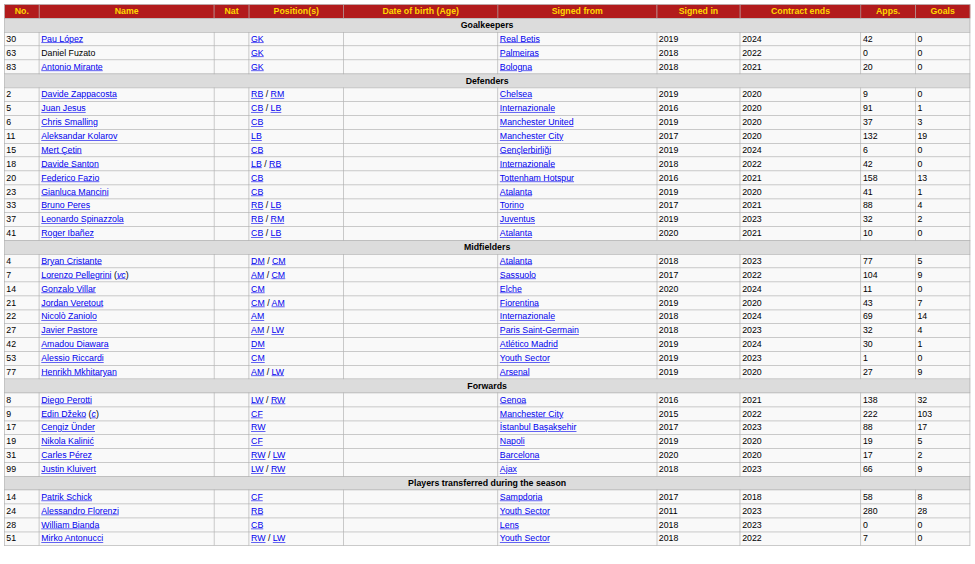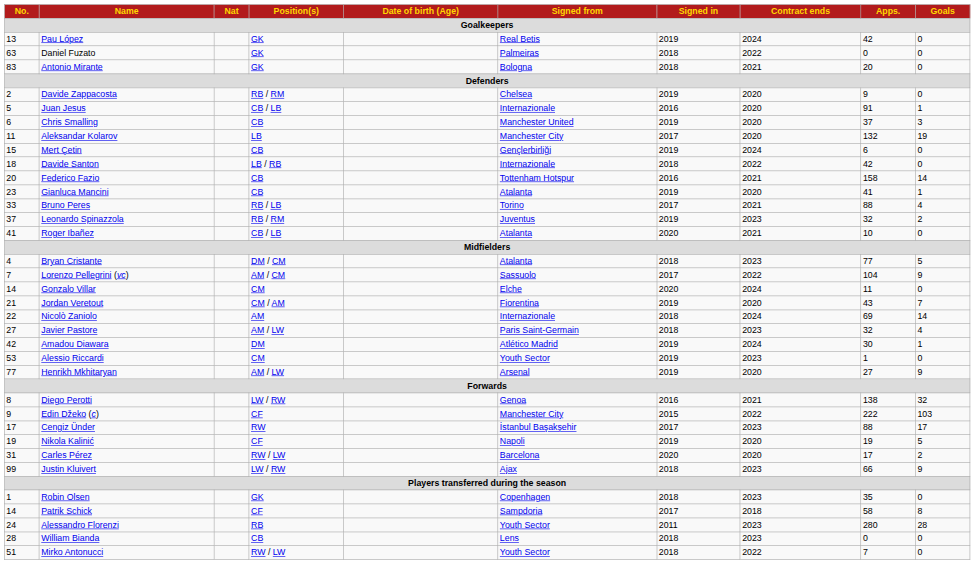 <table class="wikitable" style="text-align:left; font-size:90%; width:100%;">
 <tr>
 <th style="background:#B21B1C; color:#FFD700; text-align:center;">No.</th>
 <th style="background:#B21B1C; color:#FFD700; text-align:center;">Name</th>
 <th style="background:#B21B1C; color:#FFD700; text-align:center;">Nat</th>
 <th style="background:#B21B1C; color:#FFD700; text-align:center;">Position(s)</th>
 <th style="background:#B21B1C; color:#FFD700; text-align:center;">Date of birth (Age)</th>
 <th style="background:#B21B1C; color:#FFD700; text-align:center;">Signed from</th>
 <th style="background:#B21B1C; color:#FFD700; text-align:center;">Signed in</th>
 <th style="background:#B21B1C; color:#FFD700; text-align:center;">Contract ends</th>
 <th style="background:#B21B1C; color:#FFD700; text-align:center;">Apps.</th>
 <th style="background:#B21B1C; color:#FFD700; text-align:center;">Goals</th>
 </tr>
 <tr>
 <th colspan=10 style="background:#DCDCDC; text-align:center;">Goalkeepers</th>
 </tr>
 <tr>
-<td>30</td>
+<td>13</td>
 <td><a href='#'>Pau López</a></td>
 <td></td>
 <td><a href='#'>GK</a></td>
 <td></td>
 <td> <a href='#'>Real Betis</a></td>
 <td>2019</td>
 <td>2024</td>
 <td>42</td>
 <td>0</td>
 </tr>
 <tr>
 <td>63</td>
 <td>Daniel Fuzato</td>
 <td></td>
 <td><a href='#'>GK</a></td>
 <td></td>
 <td> <a href='#'>Palmeiras</a></td>
 <td>2018</td>
 <td>2022</td>
 <td>0</td>
 <td>0</td>
 </tr>
 <tr>
 <td>83</td>
 <td><a href='#'>Antonio Mirante</a></td>
 <td></td>
 <td><a href='#'>GK</a></td>
 <td></td>
 <td> <a href='#'>Bologna</a></td>
 <td>2018</td>
 <td>2021</td>
 <td>20</td>
 <td>0</td>
 </tr>
 <tr>
 <th colspan=10 style="background:#DCDCDC; text-align:center;">Defenders</th>
 </tr>
 <tr>
 <td>2</td>
 <td><a href='#'>Davide Zappacosta</a></td>
 <td></td>
 <td><a href='#'>RB</a> / <a href='#'>RM</a></td>
 <td></td>
 <td> <a href='#'>Chelsea</a></td>
 <td>2019</td>
 <td>2020</td>
 <td>9</td>
 <td>0</td>
 </tr>
 <tr>
 <td>5</td>
 <td><a href='#'>Juan Jesus</a></td>
 <td></td>
 <td><a href='#'>CB</a> / <a href='#'>LB</a></td>
 <td></td>
 <td> <a href='#'>Internazionale</a></td>
 <td>2016</td>
 <td>2020</td>
 <td>91</td>
 <td>1</td>
 </tr>
 <tr>
 <td>6</td>
 <td><a href='#'>Chris Smalling</a></td>
 <td></td>
 <td><a href='#'>CB</a></td>
 <td></td>
 <td> <a href='#'>Manchester United</a></td>
 <td>2019</td>
 <td>2020</td>
 <td>37</td>
 <td>3</td>
 </tr>
 <tr>
 <td>11</td>
 <td><a href='#'>Aleksandar Kolarov</a></td>
 <td></td>
 <td><a href='#'>LB</a></td>
 <td></td>
 <td> <a href='#'>Manchester City</a></td>
 <td>2017</td>
 <td>2020</td>
 <td>132</td>
 <td>19</td>
 </tr>
 <tr>
 <td>15</td>
 <td><a href='#'>Mert Çetin</a></td>
 <td></td>
 <td><a href='#'>CB</a></td>
 <td></td>
 <td> <a href='#'>Gençlerbirliği</a></td>
 <td>2019</td>
 <td>2024</td>
 <td>6</td>
 <td>0</td>
 </tr>
 <tr>
 <td>18</td>
 <td><a href='#'>Davide Santon</a></td>
 <td></td>
 <td><a href='#'>LB</a> / <a href='#'>RB</a></td>
 <td></td>
 <td> <a href='#'>Internazionale</a></td>
 <td>2018</td>
 <td>2022</td>
 <td>42</td>
 <td>0</td>
 </tr>
 <tr>
 <td>20</td>
 <td><a href='#'>Federico Fazio</a></td>
 <td></td>
 <td><a href='#'>CB</a></td>
 <td></td>
 <td> <a href='#'>Tottenham Hotspur</a></td>
 <td>2016</td>
 <td>2021</td>
 <td>158</td>
-<td>13</td>
+<td>14</td>
 </tr>
 <tr>
 <td>23</td>
 <td><a href='#'>Gianluca Mancini</a></td>
 <td></td>
 <td><a href='#'>CB</a></td>
 <td></td>
 <td> <a href='#'>Atalanta</a></td>
 <td>2019</td>
 <td>2020</td>
 <td>41</td>
 <td>1</td>
 </tr>
 <tr>
 <td>33</td>
 <td><a href='#'>Bruno Peres</a></td>
 <td></td>
 <td><a href='#'>RB</a> / <a href='#'>LB</a></td>
 <td></td>
 <td> <a href='#'>Torino</a></td>
 <td>2017</td>
 <td>2021</td>
 <td>88</td>
 <td>4</td>
 </tr>
 <tr>
 <td>37</td>
 <td><a href='#'>Leonardo Spinazzola</a></td>
 <td></td>
 <td><a href='#'>RB</a> / <a href='#'>RM</a></td>
 <td></td>
 <td> <a href='#'>Juventus</a></td>
 <td>2019</td>
 <td>2023</td>
 <td>32</td>
 <td>2</td>
 </tr>
 <tr>
 <td>41</td>
 <td><a href='#'>Roger Ibañez</a></td>
 <td></td>
 <td><a href='#'>CB</a> / <a href='#'>LB</a></td>
 <td></td>
 <td> <a href='#'>Atalanta</a></td>
 <td>2020</td>
 <td>2021</td>
 <td>10</td>
 <td>0</td>
 </tr>
 <tr>
 <th colspan=10 style="background:#DCDCDC; text-align:center;">Midfielders</th>
 </tr>
 <tr>
 <td>4</td>
 <td><a href='#'>Bryan Cristante</a></td>
 <td></td>
 <td><a href='#'>DM</a> / <a href='#'>CM</a></td>
 <td></td>
 <td> <a href='#'>Atalanta</a></td>
 <td>2018</td>
 <td>2023</td>
 <td>77</td>
 <td>5</td>
 </tr>
 <tr>
 <td>7</td>
 <td><a href='#'>Lorenzo Pellegrini</a> (<em><a href='#'>vc</a></em>)</td>
 <td></td>
 <td><a href='#'>AM</a> / <a href='#'>CM</a></td>
 <td></td>
 <td> <a href='#'>Sassuolo</a></td>
 <td>2017</td>
 <td>2022</td>
 <td>104</td>
 <td>9</td>
 </tr>
 <tr>
 <td>14</td>
 <td><a href='#'>Gonzalo Villar</a></td>
 <td></td>
 <td><a href='#'>CM</a></td>
 <td></td>
 <td> <a href='#'>Elche</a></td>
 <td>2020</td>
 <td>2024</td>
 <td>11</td>
 <td>0</td>
 </tr>
 <tr>
 <td>21</td>
 <td><a href='#'>Jordan Veretout</a></td>
 <td></td>
 <td><a href='#'>CM</a> / <a href='#'>AM</a></td>
 <td></td>
 <td> <a href='#'>Fiorentina</a></td>
 <td>2019</td>
 <td>2020</td>
 <td>43</td>
 <td>7</td>
 </tr>
 <tr>
 <td>22</td>
 <td><a href='#'>Nicolò Zaniolo</a></td>
 <td></td>
 <td><a href='#'>AM</a></td>
 <td></td>
 <td> <a href='#'>Internazionale</a></td>
 <td>2018</td>
 <td>2024</td>
 <td>69</td>
 <td>14</td>
 </tr>
 <tr>
 <td>27</td>
 <td><a href='#'>Javier Pastore</a></td>
 <td></td>
 <td><a href='#'>AM</a> / <a href='#'>LW</a></td>
 <td></td>
 <td> <a href='#'>Paris Saint-Germain</a></td>
 <td>2018</td>
 <td>2023</td>
 <td>32</td>
 <td>4</td>
 </tr>
 <tr>
 <td>42</td>
 <td><a href='#'>Amadou Diawara</a></td>
 <td></td>
 <td><a href='#'>DM</a></td>
 <td></td>
 <td> <a href='#'>Atlético Madrid</a></td>
 <td>2019</td>
 <td>2024</td>
 <td>30</td>
 <td>1</td>
 </tr>
 <tr>
 <td>53</td>
 <td><a href='#'>Alessio Riccardi</a></td>
 <td></td>
 <td><a href='#'>CM</a></td>
 <td></td>
 <td> <a href='#'>Youth Sector</a></td>
 <td>2019</td>
 <td>2023</td>
 <td>1</td>
 <td>0</td>
 </tr>
 <tr>
 <td>77</td>
 <td><a href='#'>Henrikh Mkhitaryan</a></td>
 <td></td>
 <td><a href='#'>AM</a> / <a href='#'>LW</a></td>
 <td></td>
 <td> <a href='#'>Arsenal</a></td>
 <td>2019</td>
 <td>2020</td>
 <td>27</td>
 <td>9</td>
 </tr>
 <tr>
 <th colspan=10 style="background:#DCDCDC; text-align:center;">Forwards</th>
 </tr>
 <tr>
 <td>8</td>
 <td><a href='#'>Diego Perotti</a></td>
 <td></td>
 <td><a href='#'>LW</a> / <a href='#'>RW</a></td>
 <td></td>
 <td> <a href='#'>Genoa</a></td>
 <td>2016</td>
 <td>2021</td>
 <td>138</td>
 <td>32</td>
 </tr>
 <tr>
 <td>9</td>
 <td><a href='#'>Edin Džeko</a> (<em><a href='#'>c</a></em>)</td>
 <td></td>
 <td><a href='#'>CF</a></td>
 <td></td>
 <td> <a href='#'>Manchester City</a></td>
 <td>2015</td>
 <td>2022</td>
 <td>222</td>
 <td>103</td>
 </tr>
 <tr>
 <td>17</td>
 <td><a href='#'>Cengiz Ünder</a></td>
 <td></td>
 <td><a href='#'>RW</a></td>
 <td></td>
 <td> <a href='#'>İstanbul Başakşehir</a></td>
 <td>2017</td>
 <td>2023</td>
 <td>88</td>
 <td>17</td>
 </tr>
 <tr>
 <td>19</td>
 <td><a href='#'>Nikola Kalinić</a></td>
 <td></td>
 <td><a href='#'>CF</a></td>
 <td></td>
 <td> <a href='#'>Napoli</a></td>
 <td>2019</td>
 <td>2020</td>
 <td>19</td>
 <td>5</td>
 </tr>
 <tr>
 <td>31</td>
 <td><a href='#'>Carles Pérez</a></td>
 <td></td>
 <td><a href='#'>RW</a> / <a href='#'>LW</a></td>
 <td></td>
 <td> <a href='#'>Barcelona</a></td>
 <td>2020</td>
 <td>2020</td>
 <td>17</td>
 <td>2</td>
 </tr>
 <tr>
 <td>99</td>
 <td><a href='#'>Justin Kluivert</a></td>
 <td></td>
 <td><a href='#'>LW</a> / <a href='#'>RW</a></td>
 <td></td>
 <td> <a href='#'>Ajax</a></td>
 <td>2018</td>
 <td>2023</td>
 <td>66</td>
 <td>9</td>
 </tr>
 <tr>
 <th colspan=10 style="background:#DCDCDC; text-align:center;">Players transferred during the season</th>
 </tr>
 <tr>
+<td>1</td>
+<td><a href='#'>Robin Olsen</a></td>
+<td></td>
+<td><a href='#'>GK</a></td>
+<td></td>
+<td> <a href='#'>Copenhagen</a></td>
+<td>2018</td>
+<td>2023</td>
+<td>35</td>
+<td>0</td>
+</tr>
+<tr>
 <td>14</td>
 <td><a href='#'>Patrik Schick</a></td>
 <td></td>
 <td><a href='#'>CF</a></td>
 <td></td>
 <td> <a href='#'>Sampdoria</a></td>
 <td>2017</td>
 <td>2018</td>
 <td>58</td>
 <td>8</td>
 </tr>
 <tr>
 <td>24</td>
 <td><a href='#'>Alessandro Florenzi</a></td>
 <td></td>
 <td><a href='#'>RB</a></td>
 <td></td>
 <td> <a href='#'>Youth Sector</a></td>
 <td>2011</td>
 <td>2023</td>
 <td>280</td>
 <td>28</td>
 </tr>
 <tr>
 <td>28</td>
 <td><a href='#'>William Bianda</a></td>
 <td></td>
 <td><a href='#'>CB</a></td>
 <td></td>
 <td> <a href='#'>Lens</a></td>
 <td>2018</td>
 <td>2023</td>
 <td>0</td>
 <td>0</td>
 </tr>
 <tr>
 <td>51</td>
 <td><a href='#'>Mirko Antonucci</a></td>
 <td></td>
 <td><a href='#'>RW</a> / <a href='#'>LW</a></td>
 <td></td>
 <td> <a href='#'>Youth Sector</a></td>
 <td>2018</td>
 <td>2022</td>
 <td>7</td>
 <td>0</td>
 </tr>
 </table>
